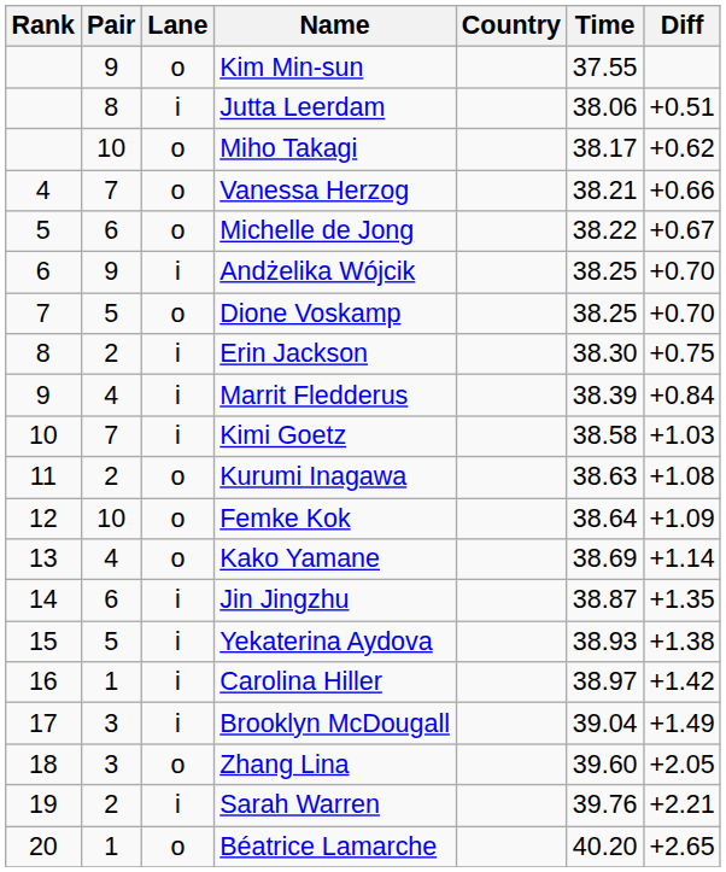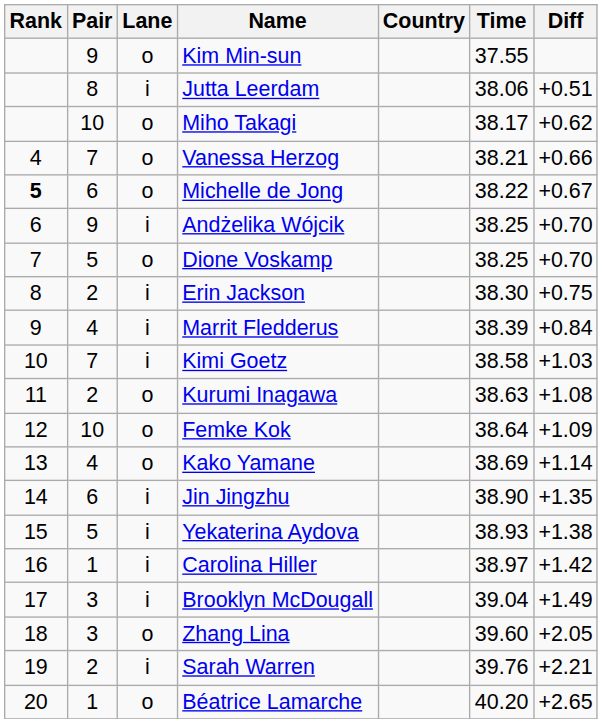 <table class="wikitable sortable" style="text-align:center">
 <tr>
 <th>Rank</th>
 <th>Pair</th>
 <th>Lane</th>
 <th>Name</th>
 <th>Country</th>
 <th>Time</th>
 <th>Diff</th>
 </tr>
 <tr>
 <td></td>
 <td>9</td>
 <td>o</td>
 <td align=left><a href='#'>Kim Min-sun</a></td>
 <td align=left></td>
 <td>37.55</td>
 <td></td>
 </tr>
 <tr>
 <td></td>
 <td>8</td>
 <td>i</td>
 <td align=left><a href='#'>Jutta Leerdam</a></td>
 <td align=left></td>
 <td>38.06</td>
 <td>+0.51</td>
 </tr>
 <tr>
 <td></td>
 <td>10</td>
 <td>o</td>
 <td align=left><a href='#'>Miho Takagi</a></td>
 <td align=left></td>
 <td>38.17</td>
 <td>+0.62</td>
 </tr>
 <tr>
 <td>4</td>
 <td>7</td>
 <td>o</td>
 <td align=left><a href='#'>Vanessa Herzog</a></td>
 <td align=left></td>
 <td>38.21</td>
 <td>+0.66</td>
 </tr>
 <tr>
-<td>5</td>
+<td><strong>5</strong></td>
 <td>6</td>
 <td>o</td>
 <td align=left><a href='#'>Michelle de Jong</a></td>
 <td align=left></td>
 <td>38.22</td>
 <td>+0.67</td>
 </tr>
 <tr>
 <td>6</td>
 <td>9</td>
 <td>i</td>
 <td align=left><a href='#'>Andżelika Wójcik</a></td>
 <td align=left></td>
 <td>38.25</td>
 <td>+0.70</td>
 </tr>
 <tr>
 <td>7</td>
 <td>5</td>
 <td>o</td>
 <td align=left><a href='#'>Dione Voskamp</a></td>
 <td align=left></td>
 <td>38.25</td>
 <td>+0.70</td>
 </tr>
 <tr>
 <td>8</td>
 <td>2</td>
 <td>i</td>
 <td align=left><a href='#'>Erin Jackson</a></td>
 <td align=left></td>
 <td>38.30</td>
 <td>+0.75</td>
 </tr>
 <tr>
 <td>9</td>
 <td>4</td>
 <td>i</td>
 <td align=left><a href='#'>Marrit Fledderus</a></td>
 <td align=left></td>
 <td>38.39</td>
 <td>+0.84</td>
 </tr>
 <tr>
 <td>10</td>
 <td>7</td>
 <td>i</td>
 <td align=left><a href='#'>Kimi Goetz</a></td>
 <td align=left></td>
 <td>38.58</td>
 <td>+1.03</td>
 </tr>
 <tr>
 <td>11</td>
 <td>2</td>
 <td>o</td>
 <td align=left><a href='#'>Kurumi Inagawa</a></td>
 <td align=left></td>
 <td>38.63</td>
 <td>+1.08</td>
 </tr>
 <tr>
 <td>12</td>
 <td>10</td>
 <td>o</td>
 <td align=left><a href='#'>Femke Kok</a></td>
 <td align=left></td>
 <td>38.64</td>
 <td>+1.09</td>
 </tr>
 <tr>
 <td>13</td>
 <td>4</td>
 <td>o</td>
 <td align=left><a href='#'>Kako Yamane</a></td>
 <td align=left></td>
 <td>38.69</td>
 <td>+1.14</td>
 </tr>
 <tr>
 <td>14</td>
 <td>6</td>
 <td>i</td>
 <td align=left><a href='#'>Jin Jingzhu</a></td>
 <td align=left></td>
-<td>38.87</td>
+<td>38.90</td>
 <td>+1.35</td>
 </tr>
 <tr>
 <td>15</td>
 <td>5</td>
 <td>i</td>
 <td align=left><a href='#'>Yekaterina Aydova</a></td>
 <td align=left></td>
 <td>38.93</td>
 <td>+1.38</td>
 </tr>
 <tr>
 <td>16</td>
 <td>1</td>
 <td>i</td>
 <td align=left><a href='#'>Carolina Hiller</a></td>
 <td align=left></td>
 <td>38.97</td>
 <td>+1.42</td>
 </tr>
 <tr>
 <td>17</td>
 <td>3</td>
 <td>i</td>
 <td align=left><a href='#'>Brooklyn McDougall</a></td>
 <td align=left></td>
 <td>39.04</td>
 <td>+1.49</td>
 </tr>
 <tr>
 <td>18</td>
 <td>3</td>
 <td>o</td>
 <td align=left><a href='#'>Zhang Lina</a></td>
 <td align=left></td>
 <td>39.60</td>
 <td>+2.05</td>
 </tr>
 <tr>
 <td>19</td>
 <td>2</td>
 <td>i</td>
 <td align=left><a href='#'>Sarah Warren</a></td>
 <td align=left></td>
 <td>39.76</td>
 <td>+2.21</td>
 </tr>
 <tr>
 <td>20</td>
 <td>1</td>
 <td>o</td>
 <td align=left><a href='#'>Béatrice Lamarche</a></td>
 <td align=left></td>
 <td>40.20</td>
 <td>+2.65</td>
 </tr>
 </table>
